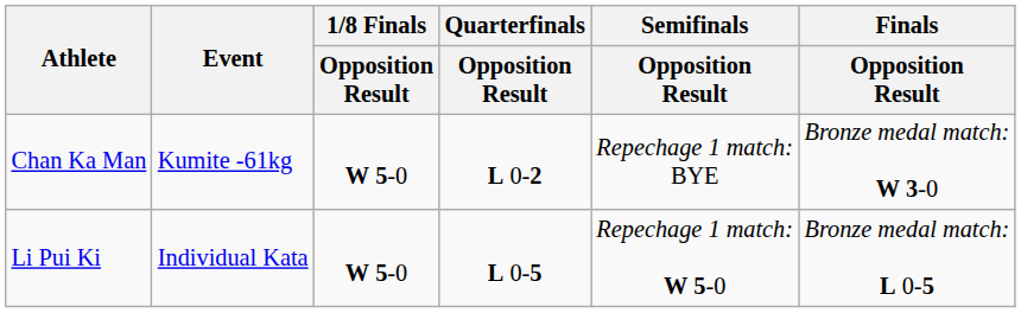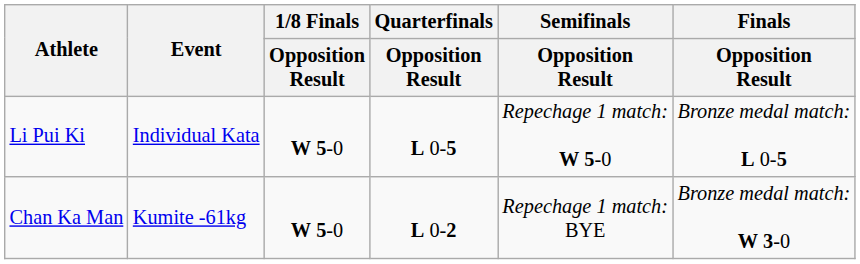 <table class=wikitable style="font-size:90%">
 <tr>
 <th rowspan=2>Athlete</th>
 <th rowspan=2>Event</th>
 <th>1/8 Finals</th>
 <th>Quarterfinals</th>
 <th>Semifinals</th>
 <th>Finals</th>
 </tr>
 <tr>
 <th>Opposition<br>Result</th>
 <th>Opposition<br>Result</th>
 <th>Opposition<br>Result</th>
 <th>Opposition<br>Result</th>
 </tr>
 <tr>
+<td><a href='#'>Li Pui Ki</a></td>
+<td><a href='#'>Individual Kata</a></td>
+<td align=center><br><strong>W</strong> <strong>5</strong>-0</td>
+<td align=center><br><strong>L</strong> 0-<strong>5</strong></td>
+<td align=center><em>Repechage 1 match:</em><br><br><strong>W</strong> <strong>5</strong>-0</td>
+<td align=center><em>Bronze medal match:</em><br><br><strong>L</strong> 0-<strong>5</strong></td>
+</tr>
+<tr>
 <td><a href='#'>Chan Ka Man</a></td>
 <td><a href='#'>Kumite -61kg</a></td>
 <td align=center><br><strong>W</strong> <strong>5</strong>-0</td>
 <td align=center><br><strong>L</strong> 0-<strong>2</strong></td>
 <td align=center><em>Repechage 1 match:</em><br>BYE</td>
 <td align=center><em>Bronze medal match:</em><br><br><strong>W</strong> <strong>3</strong>-0<br></td>
 </tr>
-<tr>
-<td><a href='#'>Li Pui Ki</a></td>
-<td><a href='#'>Individual Kata</a></td>
-<td align=center><br><strong>W</strong> <strong>5</strong>-0</td>
-<td align=center><br><strong>L</strong> 0-<strong>5</strong></td>
-<td align=center><em>Repechage 1 match:</em><br><br><strong>W</strong> <strong>5</strong>-0</td>
-<td align=center><em>Bronze medal match:</em><br><br><strong>L</strong> 0-<strong>5</strong></td>
-</tr>
 </table>
